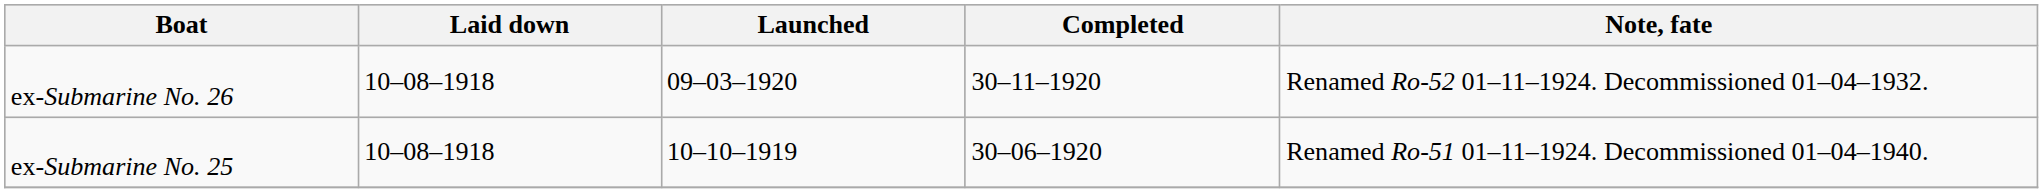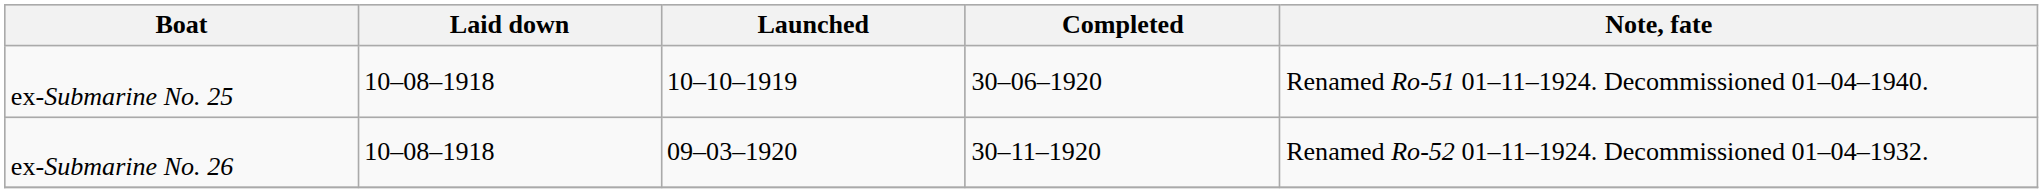 <table class="wikitable">
 <tr>
 <th width="7%">Boat</th>
 <th width="6%">Laid down</th>
 <th width="6%">Launched</th>
 <th width="6%">Completed</th>
 <th width="15%">Note, fate</th>
 </tr>
 <tr>
+<td><br>ex-<em>Submarine No. 25</em></td>
+<td>10–08–1918</td>
+<td>10–10–1919</td>
+<td>30–06–1920</td>
+<td>Renamed <em>Ro-51</em> 01–11–1924. Decommissioned 01–04–1940.</td>
+</tr>
+<tr>
 <td><br>ex-<em>Submarine No. 26</em></td>
 <td>10–08–1918</td>
 <td>09–03–1920</td>
 <td>30–11–1920</td>
 <td>Renamed <em>Ro-52</em> 01–11–1924. Decommissioned 01–04–1932.</td>
 </tr>
 <tr>
-<td><br>ex-<em>Submarine No. 25</em></td>
-<td>10–08–1918</td>
-<td>10–10–1919</td>
-<td>30–06–1920</td>
-<td>Renamed <em>Ro-51</em> 01–11–1924. Decommissioned 01–04–1940.</td>
-</tr>
-<tr>
 </tr>
 </table>
